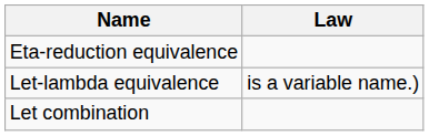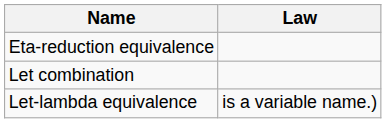 <table class="wikitable">
 <tr>
 <th>Name</th>
 <th>Law</th>
 </tr>
 <tr>
 <td>Eta-reduction equivalence</td>
 <td></td>
 </tr>
 <tr>
+<td>Let combination</td>
+<td></td>
+</tr>
+<tr>
 <td>Let-lambda equivalence</td>
 <td> is a variable name.)</td>
 </tr>
-<tr>
-<td>Let combination</td>
-<td></td>
-</tr>
 </table>
